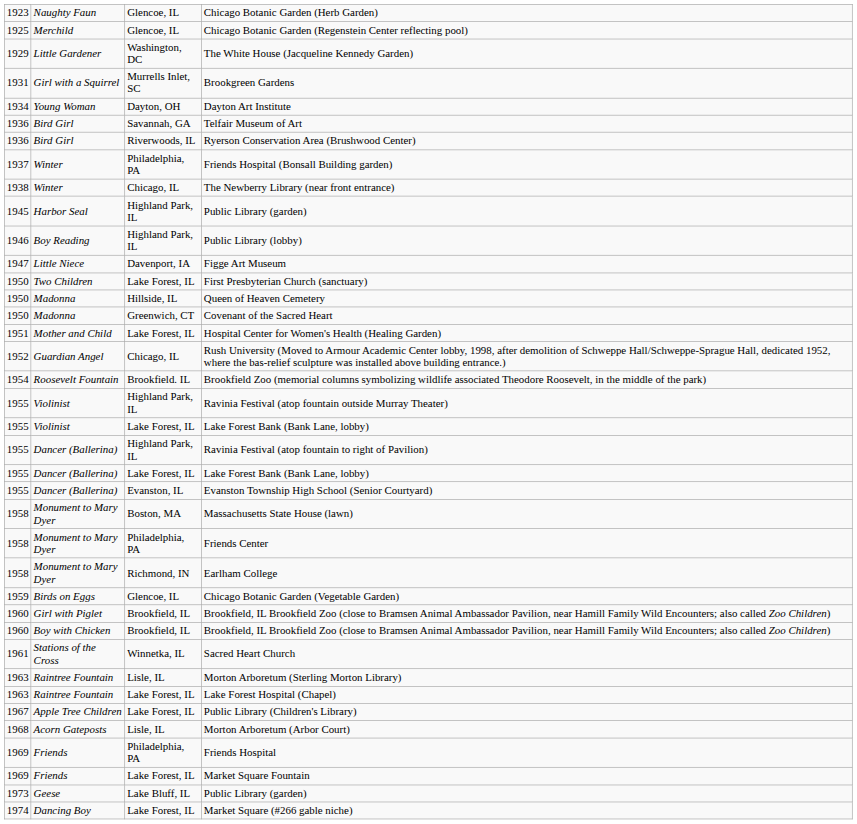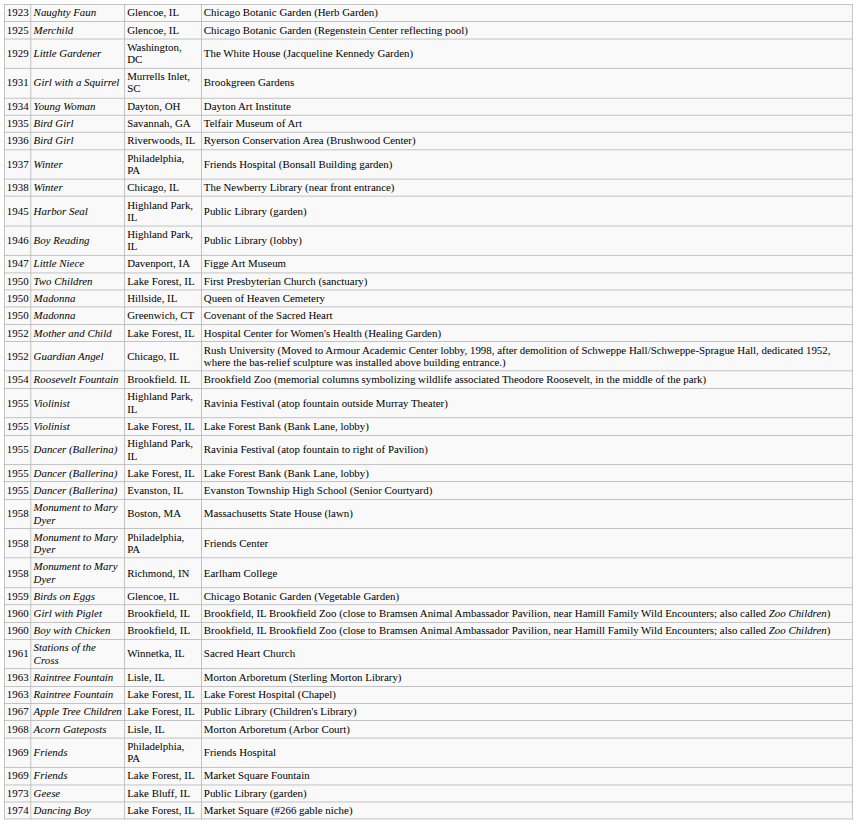 <table class="wikitable sortable">
 <tr>
 <td>1923</td>
 <td><em>Naughty Faun</em></td>
 <td>Glencoe,  IL</td>
 <td>Chicago Botanic Garden (Herb Garden)</td>
 </tr>
 <tr>
 <td>1925</td>
 <td><em>Merchild</em></td>
 <td>Glencoe,  IL</td>
 <td>Chicago Botanic Garden (Regenstein Center reflecting pool)</td>
 </tr>
 <tr>
 <td>1929</td>
 <td><em>Little Gardener</em></td>
 <td>Washington,  DC</td>
 <td>The White House (Jacqueline Kennedy Garden)</td>
 </tr>
 <tr>
 <td>1931</td>
 <td><em>Girl with a Squirrel</em></td>
 <td>Murrells Inlet, SC</td>
 <td>Brookgreen Gardens</td>
 </tr>
 <tr>
 <td>1934</td>
 <td><em>Young Woman</em></td>
 <td>Dayton,  OH</td>
 <td>Dayton Art Institute</td>
 </tr>
 <tr>
-<td>1936</td>
+<td>1935</td>
 <td><em>Bird Girl</em></td>
 <td>Savannah, GA</td>
 <td>Telfair Museum of Art</td>
 </tr>
 <tr>
 <td>1936</td>
 <td><em>Bird Girl</em></td>
 <td>Riverwoods,  IL</td>
 <td>Ryerson Conservation Area (Brushwood Center)</td>
 </tr>
 <tr>
 <td>1937</td>
 <td><em>Winter</em></td>
 <td>Philadelphia,  PA</td>
 <td>Friends Hospital (Bonsall Building garden)</td>
 </tr>
 <tr>
 <td>1938</td>
 <td><em>Winter</em></td>
 <td>Chicago,  IL</td>
 <td>The Newberry Library (near front entrance)</td>
 </tr>
 <tr>
 <td>1945</td>
 <td><em>Harbor Seal</em></td>
 <td>Highland Park, IL</td>
 <td>Public Library (garden)</td>
 </tr>
 <tr>
 <td>1946</td>
 <td><em>Boy Reading</em></td>
 <td>Highland Park, IL</td>
 <td>Public Library (lobby)</td>
 </tr>
 <tr>
 <td>1947</td>
 <td><em>Little Niece</em></td>
 <td>Davenport,  IA</td>
 <td>Figge Art Museum</td>
 </tr>
 <tr>
 <td>1950</td>
 <td><em>Two Children</em></td>
 <td>Lake Forest, IL</td>
 <td>First Presbyterian Church (sanctuary)</td>
 </tr>
 <tr>
 <td>1950</td>
 <td><em>Madonna</em></td>
 <td>Hillside, IL</td>
 <td>Queen of Heaven Cemetery</td>
 </tr>
 <tr>
 <td>1950</td>
 <td><em>Madonna</em></td>
 <td>Greenwich,  CT</td>
 <td>Covenant of the Sacred Heart</td>
 </tr>
 <tr>
-<td>1951</td>
+<td>1952</td>
 <td><em>Mother and Child</em></td>
 <td>Lake Forest, IL</td>
 <td>Hospital Center for Women's Health (Healing Garden)</td>
 </tr>
 <tr>
 <td>1952</td>
 <td><em>Guardian Angel</em></td>
 <td>Chicago, IL</td>
 <td>Rush University (Moved to Armour Academic Center lobby, 1998, after demolition of Schweppe Hall/Schweppe-Sprague Hall, dedicated 1952, where the bas-relief sculpture was installed above building entrance.)</td>
 </tr>
 <tr>
 <td>1954</td>
 <td><em>Roosevelt</em> <em>Fountain</em></td>
 <td>Brookfield.  IL</td>
 <td>Brookfield Zoo (memorial columns symbolizing wildlife associated Theodore Roosevelt, in the middle of the park)</td>
 </tr>
 <tr>
 <td>1955</td>
 <td><em>Violinist</em></td>
 <td>Highland Park,  IL</td>
 <td>Ravinia Festival (atop fountain outside Murray Theater)</td>
 </tr>
 <tr>
 <td>1955</td>
 <td><em>Violinist</em></td>
 <td>Lake Forest, IL</td>
 <td>Lake Forest Bank (Bank Lane, lobby)</td>
 </tr>
 <tr>
 <td>1955</td>
 <td><em>Dancer (Ballerina)</em></td>
 <td>Highland Park,  IL</td>
 <td>Ravinia Festival (atop fountain to right of Pavilion)</td>
 </tr>
 <tr>
 <td>1955</td>
 <td><em>Dancer (Ballerina)</em></td>
 <td>Lake Forest,  IL</td>
 <td>Lake Forest Bank (Bank Lane, lobby)</td>
 </tr>
 <tr>
 <td>1955</td>
 <td><em>Dancer (Ballerina)</em></td>
 <td>Evanston,  IL</td>
 <td>Evanston Township High School (Senior Courtyard)</td>
 </tr>
 <tr>
 <td>1958</td>
 <td><em>Monument to Mary Dyer</em></td>
 <td>Boston, MA</td>
 <td>Massachusetts State House (lawn)</td>
 </tr>
 <tr>
 <td>1958</td>
 <td><em>Monument to Mary Dyer</em></td>
 <td>Philadelphia,  PA</td>
 <td>Friends Center</td>
 </tr>
 <tr>
 <td>1958</td>
 <td><em>Monument to Mary Dyer</em></td>
 <td>Richmond,  IN</td>
 <td>Earlham College</td>
 </tr>
 <tr>
 <td>1959</td>
 <td><em>Birds on Eggs</em></td>
 <td>Glencoe,  IL</td>
 <td>Chicago Botanic Garden (Vegetable Garden)</td>
 </tr>
 <tr>
 <td>1960</td>
 <td><em>Girl with Piglet</em></td>
 <td>Brookfield,  IL</td>
 <td>Brookfield,  IL         Brookfield Zoo (close to Bramsen Animal Ambassador Pavilion, near Hamill Family Wild Encounters; also called <em>Zoo Children</em>)</td>
 </tr>
 <tr>
 <td>1960</td>
 <td><em>Boy with Chicken</em></td>
 <td>Brookfield,  IL</td>
 <td>Brookfield,  IL         Brookfield Zoo (close to Bramsen Animal Ambassador Pavilion, near Hamill Family Wild Encounters; also called <em>Zoo Children</em>)</td>
 </tr>
 <tr>
 <td>1961</td>
 <td><em>Stations of the Cross</em></td>
 <td>Winnetka,  IL</td>
 <td>Sacred Heart Church</td>
 </tr>
 <tr>
 <td>1963</td>
 <td><em>Raintree Fountain</em></td>
 <td>Lisle, IL</td>
 <td>Morton Arboretum (Sterling Morton Library)</td>
 </tr>
 <tr>
 <td>1963</td>
 <td><em>Raintree Fountain</em></td>
 <td>Lake Forest, IL</td>
 <td>Lake Forest Hospital (Chapel)</td>
 </tr>
 <tr>
 <td>1967</td>
 <td><em>Apple Tree Children</em></td>
 <td>Lake Forest, IL</td>
 <td>Public Library (Children's Library)</td>
 </tr>
 <tr>
 <td>1968</td>
 <td><em>Acorn Gateposts</em></td>
 <td>Lisle,  IL</td>
 <td>Morton Arboretum (Arbor Court)</td>
 </tr>
 <tr>
 <td>1969</td>
 <td><em>Friends</em></td>
 <td>Philadelphia,  PA</td>
 <td>Friends Hospital</td>
 </tr>
 <tr>
 <td>1969</td>
 <td><em>Friends</em></td>
 <td>Lake Forest, IL</td>
 <td>Market Square Fountain</td>
 </tr>
 <tr>
 <td>1973</td>
 <td><em>Geese</em></td>
 <td>Lake Bluff, IL</td>
 <td>Public Library (garden)</td>
 </tr>
 <tr>
 <td>1974</td>
 <td><em>Dancing Boy</em></td>
 <td>Lake Forest, IL</td>
 <td>Market Square (#266 gable niche)</td>
 </tr>
 </table>
